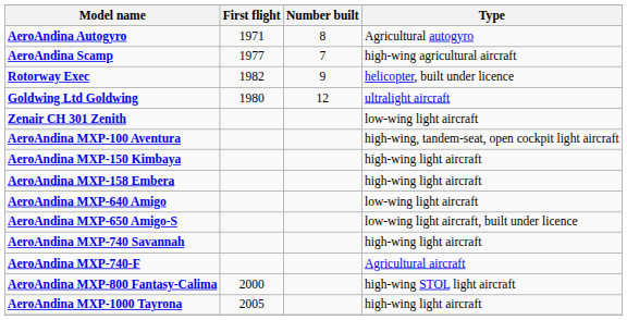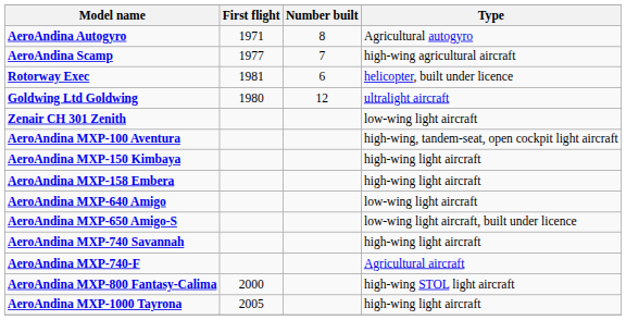 <table class="wikitable" align=center style="font-size:90%;">
 <tr>
 </tr>
 <tr style="background:#efefef;">
 <th>Model name</th>
 <th>First flight</th>
 <th>Number built</th>
 <th>Type</th>
 </tr>
 <tr>
 <td align=left><strong><a href='#'>AeroAndina Autogyro</a></strong></td>
 <td align=center>1971</td>
 <td align=center>8</td>
 <td align=left>Agricultural <a href='#'>autogyro</a></td>
 </tr>
 <tr>
 <td align=left><strong><a href='#'>AeroAndina Scamp</a></strong></td>
 <td align=center>1977</td>
 <td align=center>7</td>
 <td align=left>high-wing agricultural aircraft</td>
 </tr>
 <tr>
 <td align=left><strong><a href='#'>Rotorway Exec</a></strong></td>
-<td align=center>1982</td>
-<td align=center>9</td>
+<td align=center>1981</td>
+<td align=center>6</td>
 <td align=left><a href='#'>helicopter</a>, built under licence</td>
 </tr>
 <tr>
 <td align=left><strong><a href='#'>Goldwing Ltd Goldwing</a></strong></td>
 <td align=center>1980</td>
 <td align=center>12</td>
 <td align=left><a href='#'>ultralight aircraft</a></td>
 </tr>
 <tr>
 <td align=left><strong><a href='#'>Zenair CH 301 Zenith</a></strong></td>
 <td align=center></td>
 <td align=center></td>
 <td align=left>low-wing light aircraft</td>
 </tr>
 <tr>
 <td align=left><strong><a href='#'>AeroAndina MXP-100 Aventura</a></strong></td>
 <td align=center></td>
 <td align=center></td>
 <td align=left>high-wing, tandem-seat, open cockpit light aircraft</td>
 </tr>
 <tr>
 <td align=left><strong><a href='#'>AeroAndina MXP-150 Kimbaya</a></strong></td>
 <td align=center></td>
 <td align=center></td>
 <td align=left>high-wing light aircraft</td>
 </tr>
 <tr>
 <td align=left><strong><a href='#'>AeroAndina MXP-158 Embera</a></strong></td>
 <td align=center></td>
 <td align=center></td>
 <td align=left>high-wing light aircraft</td>
 </tr>
 <tr>
 <td align=left><strong><a href='#'>AeroAndina MXP-640 Amigo</a></strong></td>
 <td align=center></td>
 <td align=center></td>
 <td align=left>low-wing light aircraft</td>
 </tr>
 <tr>
 <td align=left><strong><a href='#'>AeroAndina MXP-650 Amigo-S</a></strong></td>
 <td align=center></td>
 <td align=center></td>
 <td align=left>low-wing light aircraft, built under licence</td>
 </tr>
 <tr>
 <td align=left><strong><a href='#'>AeroAndina MXP-740 Savannah</a></strong></td>
 <td align=center></td>
 <td align=center></td>
 <td align=left>high-wing light aircraft</td>
 </tr>
 <tr>
 <td align=left><strong><a href='#'>AeroAndina MXP-740-F</a></strong></td>
 <td align=center></td>
 <td align=center></td>
 <td align=left><a href='#'>Agricultural aircraft</a></td>
 </tr>
 <tr>
 <td align=left><strong><a href='#'>AeroAndina MXP-800 Fantasy-Calima</a></strong></td>
 <td align=center>2000</td>
 <td align=center></td>
 <td align=left>high-wing <a href='#'>STOL</a> light aircraft</td>
 </tr>
 <tr>
 <td align=left><strong><a href='#'>AeroAndina MXP-1000 Tayrona</a></strong></td>
 <td align=center>2005</td>
 <td align=center></td>
 <td align=left>high-wing light aircraft</td>
 </tr>
 <tr>
 </tr>
 </table>
